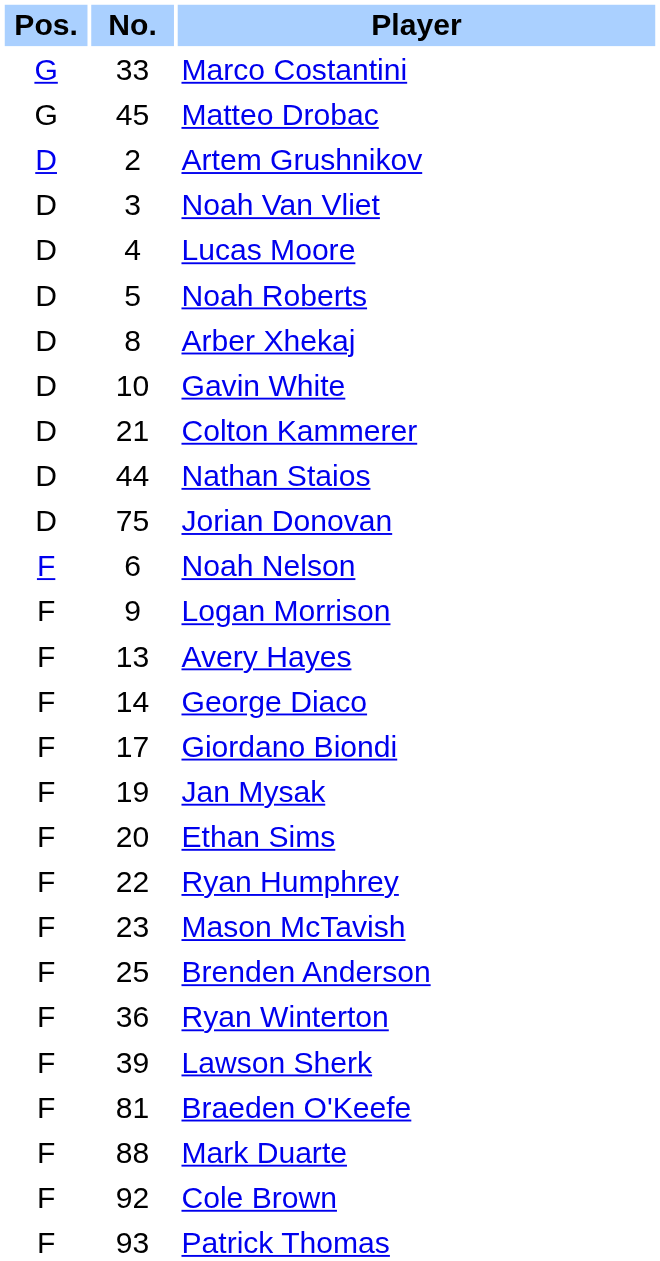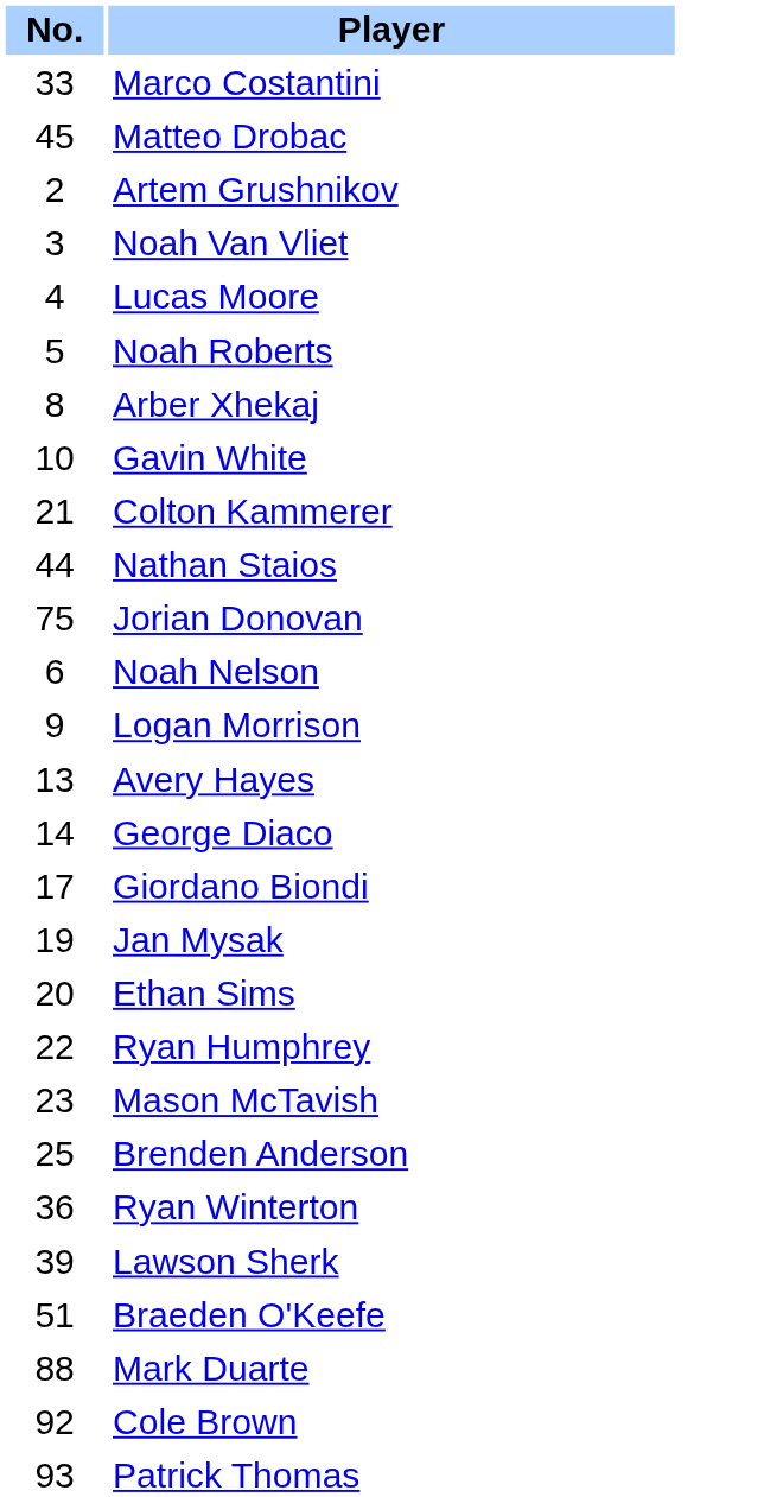 <table border="0" cellspacing="2" cellpadding="2">
 <tr bgcolor=AAD0FF>
-<th width=40>Pos.</th>
 <th width=40>No.</th>
 <th width=250>Player</th>
 </tr>
 <tr>
-<td style="text-align:center;"><a href='#'>G</a></td>
 <td style="text-align:center;">33</td>
 <td><a href='#'>Marco Costantini</a></td>
 </tr>
 <tr>
-<td style="text-align:center;">G</td>
 <td style="text-align:center;">45</td>
 <td><a href='#'>Matteo Drobac</a></td>
 </tr>
 <tr>
-<td style="text-align:center;"><a href='#'>D</a></td>
 <td style="text-align:center;">2</td>
 <td><a href='#'>Artem Grushnikov</a></td>
 </tr>
 <tr>
-<td style="text-align:center;">D</td>
 <td style="text-align:center;">3</td>
 <td><a href='#'>Noah Van Vliet</a></td>
 </tr>
 <tr>
-<td style="text-align:center;">D</td>
 <td style="text-align:center;">4</td>
 <td><a href='#'>Lucas Moore</a></td>
 </tr>
 <tr>
-<td style="text-align:center;">D</td>
 <td style="text-align:center;">5</td>
 <td><a href='#'>Noah Roberts</a></td>
 </tr>
 <tr>
-<td style="text-align:center;">D</td>
 <td style="text-align:center;">8</td>
 <td><a href='#'>Arber Xhekaj</a></td>
 </tr>
 <tr>
-<td style="text-align:center;">D</td>
 <td style="text-align:center;">10</td>
 <td><a href='#'>Gavin White</a></td>
 </tr>
 <tr>
-<td style="text-align:center;">D</td>
 <td style="text-align:center;">21</td>
 <td><a href='#'>Colton Kammerer</a></td>
 </tr>
 <tr>
-<td style="text-align:center;">D</td>
 <td style="text-align:center;">44</td>
 <td><a href='#'>Nathan Staios</a></td>
 </tr>
 <tr>
-<td style="text-align:center;">D</td>
 <td style="text-align:center;">75</td>
 <td><a href='#'>Jorian Donovan</a></td>
 </tr>
 <tr>
-<td style="text-align:center;"><a href='#'>F</a></td>
 <td style="text-align:center;">6</td>
 <td><a href='#'>Noah Nelson</a></td>
 </tr>
 <tr>
-<td style="text-align:center;">F</td>
 <td style="text-align:center;">9</td>
 <td><a href='#'>Logan Morrison</a></td>
 </tr>
 <tr>
-<td style="text-align:center;">F</td>
 <td style="text-align:center;">13</td>
 <td><a href='#'>Avery Hayes</a></td>
 </tr>
 <tr>
-<td style="text-align:center;">F</td>
 <td style="text-align:center;">14</td>
 <td><a href='#'>George Diaco</a></td>
 </tr>
 <tr>
-<td style="text-align:center;">F</td>
 <td style="text-align:center;">17</td>
 <td><a href='#'>Giordano Biondi</a></td>
 </tr>
 <tr>
-<td style="text-align:center;">F</td>
 <td style="text-align:center;">19</td>
 <td><a href='#'>Jan Mysak</a></td>
 </tr>
 <tr>
-<td style="text-align:center;">F</td>
 <td style="text-align:center;">20</td>
 <td><a href='#'>Ethan Sims</a></td>
 </tr>
 <tr>
-<td style="text-align:center;">F</td>
 <td style="text-align:center;">22</td>
 <td><a href='#'>Ryan Humphrey</a></td>
 </tr>
 <tr>
-<td style="text-align:center;">F</td>
 <td style="text-align:center;">23</td>
 <td><a href='#'>Mason McTavish</a></td>
 </tr>
 <tr>
-<td style="text-align:center;">F</td>
 <td style="text-align:center;">25</td>
 <td><a href='#'>Brenden Anderson</a></td>
 </tr>
 <tr>
-<td style="text-align:center;">F</td>
 <td style="text-align:center;">36</td>
 <td><a href='#'>Ryan Winterton</a></td>
 </tr>
 <tr>
-<td style="text-align:center;">F</td>
 <td style="text-align:center;">39</td>
 <td><a href='#'>Lawson Sherk</a></td>
 </tr>
 <tr>
-<td style="text-align:center;">F</td>
-<td style="text-align:center;">81</td>
+<td style="text-align:center;">51</td>
 <td><a href='#'>Braeden O'Keefe</a></td>
 </tr>
 <tr>
-<td style="text-align:center;">F</td>
 <td style="text-align:center;">88</td>
 <td><a href='#'>Mark Duarte</a></td>
 </tr>
 <tr>
-<td style="text-align:center;">F</td>
 <td style="text-align:center;">92</td>
 <td><a href='#'>Cole Brown</a></td>
 </tr>
 <tr>
-<td style="text-align:center;">F</td>
 <td style="text-align:center;">93</td>
 <td><a href='#'>Patrick Thomas</a></td>
 </tr>
 </table>
